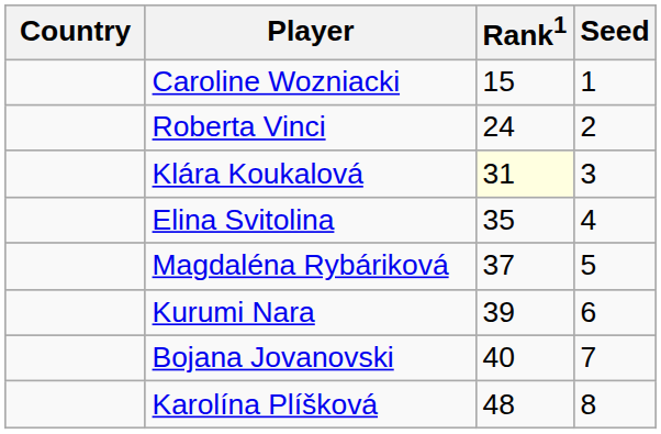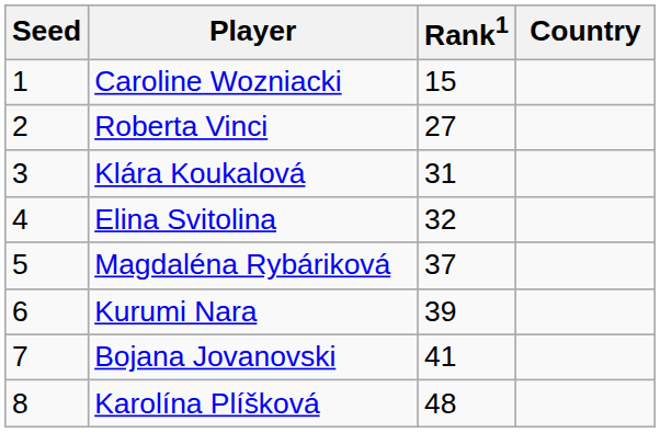 <table class="sortable wikitable">
 <tr>
-<th width="70">Country</th>
+<th>Seed</th>
 <th width="175">Player</th>
 <th>Rank<sup>1</sup></th>
-<th>Seed</th>
+<th width="70">Country</th>
 </tr>
 <tr>
-<td></td>
+<td>1</td>
 <td><a href='#'>Caroline Wozniacki</a></td>
 <td>15</td>
-<td>1</td>
+<td></td>
 </tr>
 <tr>
+<td>2</td>
+<td><a href='#'>Roberta Vinci</a></td>
+<td>27</td>
 <td></td>
-<td><a href='#'>Roberta Vinci</a></td>
-<td>24</td>
-<td>2</td>
 </tr>
 <tr>
+<td>3</td>
+<td><a href='#'>Klára Koukalová</a></td>
+<td>31</td>
 <td></td>
-<td><a href='#'>Klára Koukalová</a></td>
-<td style="background: lightyellow;">31</td>
-<td>3</td>
 </tr>
 <tr>
+<td>4</td>
+<td><a href='#'>Elina Svitolina</a></td>
+<td>32</td>
 <td></td>
-<td><a href='#'>Elina Svitolina</a></td>
-<td>35</td>
-<td>4</td>
 </tr>
 <tr>
-<td></td>
+<td>5</td>
 <td><a href='#'>Magdaléna Rybáriková</a></td>
 <td>37</td>
-<td>5</td>
+<td></td>
 </tr>
 <tr>
-<td></td>
+<td>6</td>
 <td><a href='#'>Kurumi Nara</a></td>
 <td>39</td>
-<td>6</td>
+<td></td>
 </tr>
 <tr>
+<td>7</td>
+<td><a href='#'>Bojana Jovanovski</a></td>
+<td>41</td>
 <td></td>
-<td><a href='#'>Bojana Jovanovski</a></td>
-<td>40</td>
-<td>7</td>
 </tr>
 <tr>
-<td></td>
+<td>8</td>
 <td><a href='#'>Karolína Plíšková</a></td>
 <td>48</td>
-<td>8</td>
+<td></td>
 </tr>
 </table>
